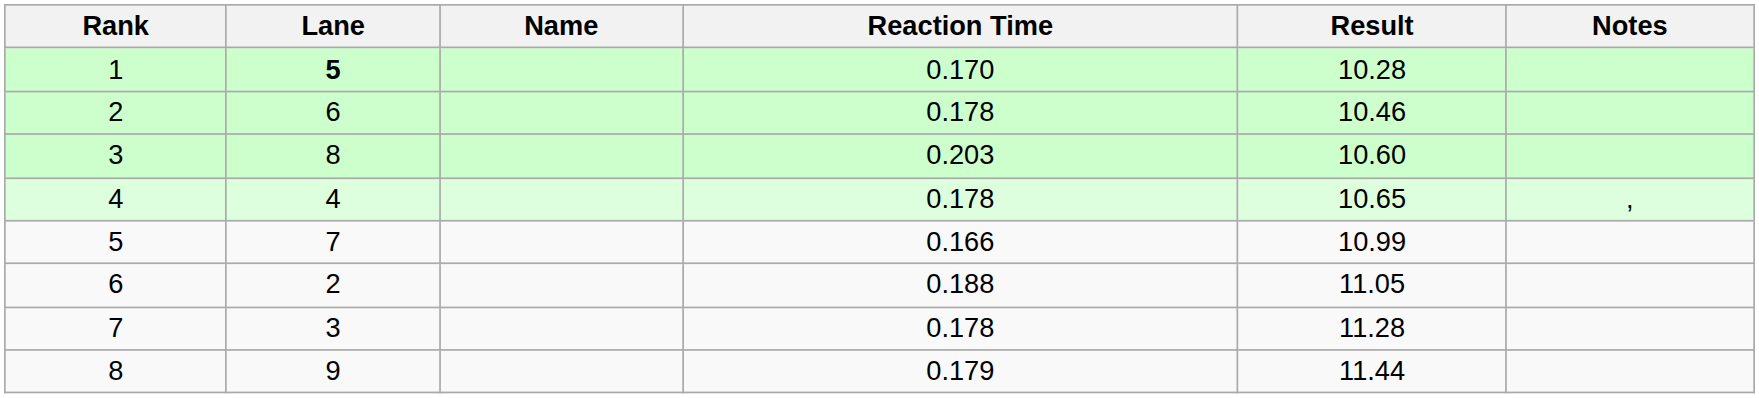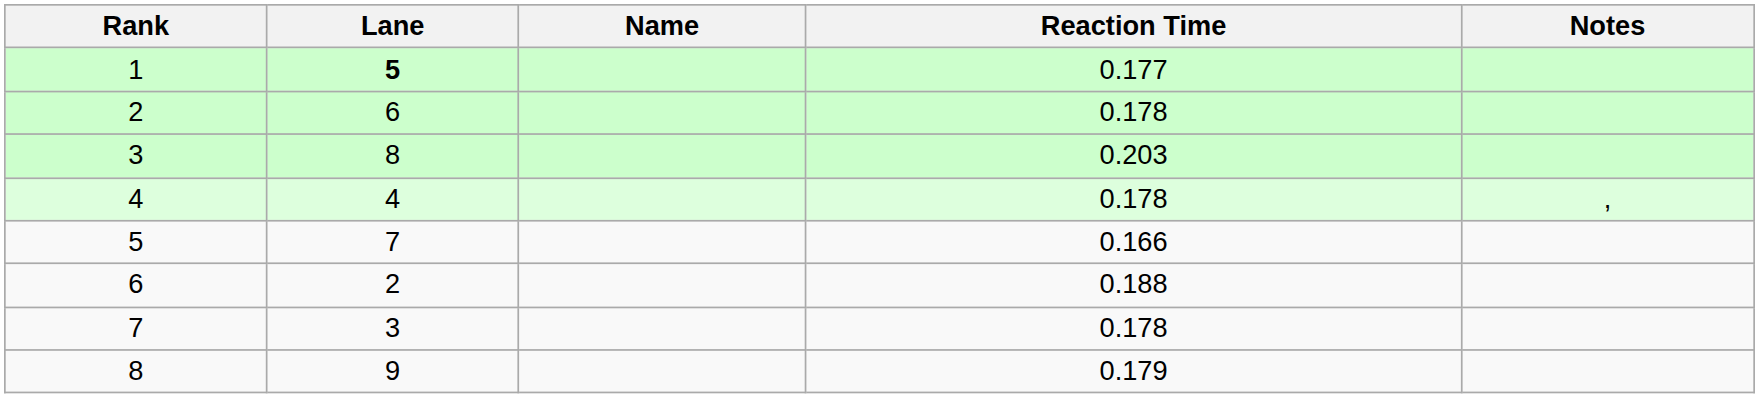 <table class="wikitable" style="text-align:center;width: 65%">
 <tr>
 <th>Rank</th>
 <th>Lane</th>
 <th>Name</th>
 <th>Reaction Time</th>
-<th>Result</th>
 <th>Notes</th>
 </tr>
 <tr bgcolor=ccffcc>
 <td>1</td>
 <td><strong>5</strong></td>
 <td align="left"></td>
-<td>0.170</td>
-<td>10.28</td>
+<td>0.177</td>
 <td></td>
 </tr>
 <tr bgcolor=ccffcc>
 <td>2</td>
 <td>6</td>
 <td align="left"></td>
 <td>0.178</td>
-<td>10.46</td>
 <td></td>
 </tr>
 <tr bgcolor=ccffcc>
 <td>3</td>
 <td>8</td>
 <td align="left"></td>
 <td>0.203</td>
-<td>10.60</td>
 <td></td>
 </tr>
 <tr bgcolor=ddffdd>
 <td>4</td>
 <td>4</td>
 <td align="left"></td>
 <td>0.178</td>
-<td>10.65</td>
 <td>, </td>
 </tr>
 <tr>
 <td>5</td>
 <td>7</td>
 <td align="left"></td>
 <td>0.166</td>
-<td>10.99</td>
 <td></td>
 </tr>
 <tr>
 <td>6</td>
 <td>2</td>
 <td align="left"></td>
 <td>0.188</td>
-<td>11.05</td>
 <td></td>
 </tr>
 <tr>
 <td>7</td>
 <td>3</td>
 <td align="left"></td>
 <td>0.178</td>
-<td>11.28</td>
 <td></td>
 </tr>
 <tr>
 <td>8</td>
 <td>9</td>
 <td align="left"></td>
 <td>0.179</td>
-<td>11.44</td>
 <td></td>
 </tr>
 </table>
